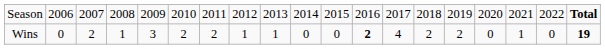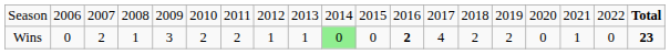 <table class="wikitable sortable">
 <tr>
 <td>Season</td>
 <td>2006</td>
 <td>2007</td>
 <td>2008</td>
 <td>2009</td>
 <td>2010</td>
 <td>2011</td>
 <td>2012</td>
 <td>2013</td>
 <td>2014</td>
 <td>2015</td>
 <td>2016</td>
 <td>2017</td>
 <td>2018</td>
 <td>2019</td>
 <td>2020</td>
 <td>2021</td>
 <td>2022</td>
 <td><strong>Total</strong></td>
 </tr>
 <tr align=center>
 <td>Wins</td>
 <td>0</td>
 <td>2</td>
 <td>1</td>
 <td>3</td>
 <td>2</td>
 <td>2</td>
 <td>1</td>
 <td>1</td>
-<td>0</td>
+<td style="background: lightgreen;">0</td>
 <td>0</td>
 <td><strong>2</strong></td>
 <td>4</td>
 <td>2</td>
 <td>2</td>
 <td>0</td>
 <td>1</td>
 <td>0</td>
-<td><strong>19</strong></td>
+<td><strong>23</strong></td>
 </tr>
 </table>
